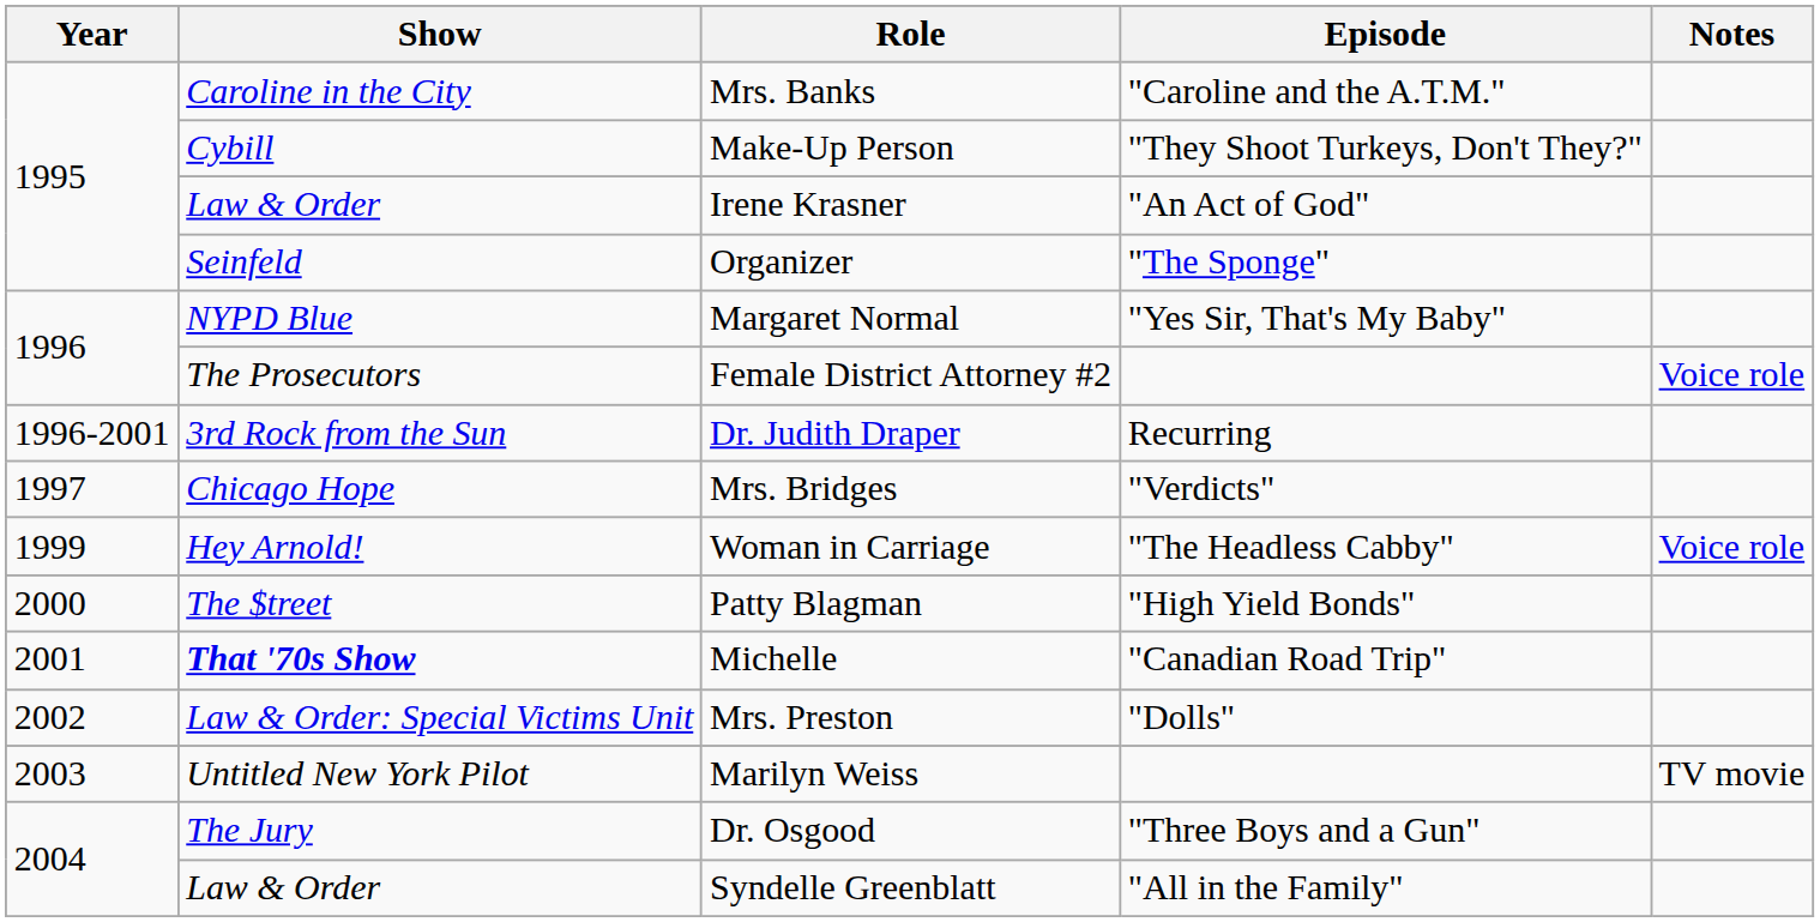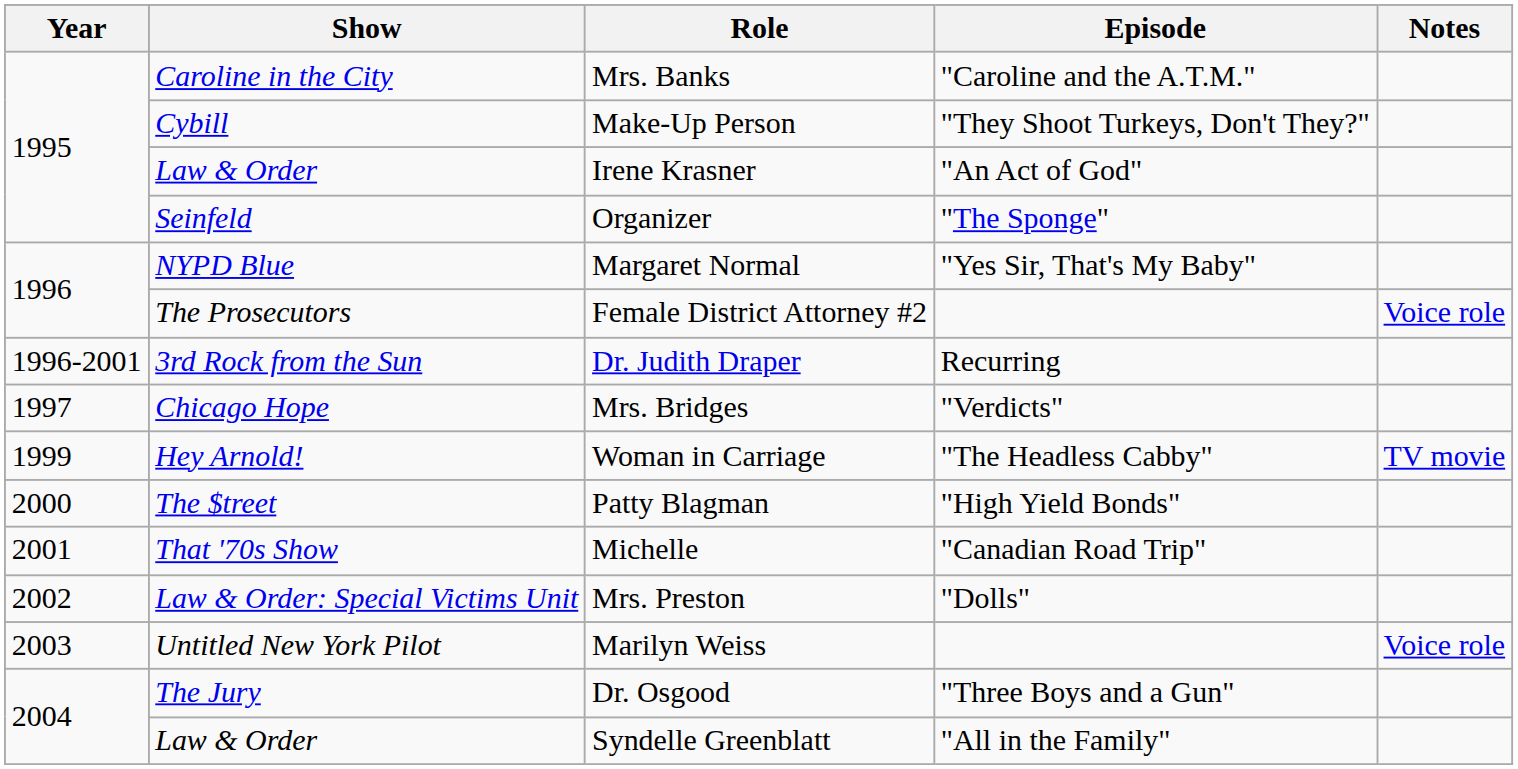 <table class="wikitable">
 <tr>
 <th>Year</th>
 <th>Show</th>
 <th>Role</th>
 <th>Episode</th>
 <th>Notes</th>
 </tr>
 <tr>
 <td rowspan="4">1995</td>
 <td><em><a href='#'>Caroline in the City</a></em></td>
 <td>Mrs. Banks</td>
 <td>"Caroline and the A.T.M."</td>
 <td></td>
 </tr>
 <tr>
 <td><em><a href='#'>Cybill</a></em></td>
 <td>Make-Up Person</td>
 <td>"They Shoot Turkeys, Don't They?"</td>
 <td></td>
 </tr>
 <tr>
 <td><em><a href='#'>Law & Order</a></em></td>
 <td>Irene Krasner</td>
 <td>"An Act of God"</td>
 <td></td>
 </tr>
 <tr>
 <td><em><a href='#'>Seinfeld</a></em></td>
 <td>Organizer</td>
 <td>"<a href='#'>The Sponge</a>"</td>
 <td></td>
 </tr>
 <tr>
 <td rowspan="2">1996</td>
 <td><em><a href='#'>NYPD Blue</a></em></td>
 <td>Margaret Normal</td>
 <td>"Yes Sir, That's My Baby"</td>
 <td></td>
 </tr>
 <tr>
 <td><em>The Prosecutors</em></td>
 <td>Female District Attorney #2</td>
 <td></td>
 <td><a href='#'>Voice role</a></td>
 </tr>
 <tr>
 <td>1996-2001</td>
 <td><em><a href='#'>3rd Rock from the Sun</a></em></td>
 <td><a href='#'>Dr. Judith Draper</a></td>
 <td>Recurring</td>
 <td></td>
 </tr>
 <tr>
 <td>1997</td>
 <td><em><a href='#'>Chicago Hope</a></em></td>
 <td>Mrs. Bridges</td>
 <td>"Verdicts"</td>
 <td></td>
 </tr>
 <tr>
 <td>1999</td>
 <td><em><a href='#'>Hey Arnold!</a></em></td>
 <td>Woman in Carriage</td>
 <td>"The Headless Cabby"</td>
-<td><a href='#'>Voice role</a></td>
+<td><a href='#'>TV movie</a></td>
 </tr>
 <tr>
 <td>2000</td>
 <td><a href='#'><em>The $treet</em></a></td>
 <td>Patty Blagman</td>
 <td>"High Yield Bonds"</td>
 <td></td>
 </tr>
 <tr>
 <td>2001</td>
-<td><strong><em><a href='#'>That '70s Show</a></em></strong></td>
+<td><em><a href='#'>That '70s Show</a></em></td>
 <td>Michelle</td>
 <td>"Canadian Road Trip"</td>
 <td></td>
 </tr>
 <tr>
 <td>2002</td>
 <td><em><a href='#'>Law & Order: Special Victims Unit</a></em></td>
 <td>Mrs. Preston</td>
 <td>"Dolls"</td>
 <td></td>
 </tr>
 <tr>
 <td>2003</td>
 <td><em>Untitled New York Pilot</em></td>
 <td>Marilyn Weiss</td>
 <td></td>
-<td>TV movie</td>
+<td><a href='#'>Voice role</a></td>
 </tr>
 <tr>
 <td rowspan="2">2004</td>
 <td><a href='#'><em>The Jury</em></a></td>
 <td>Dr. Osgood</td>
 <td>"Three Boys and a Gun"</td>
 <td></td>
 </tr>
 <tr>
 <td><em>Law & Order</em></td>
 <td>Syndelle Greenblatt</td>
 <td>"All in the Family"</td>
 <td></td>
 </tr>
 </table>
